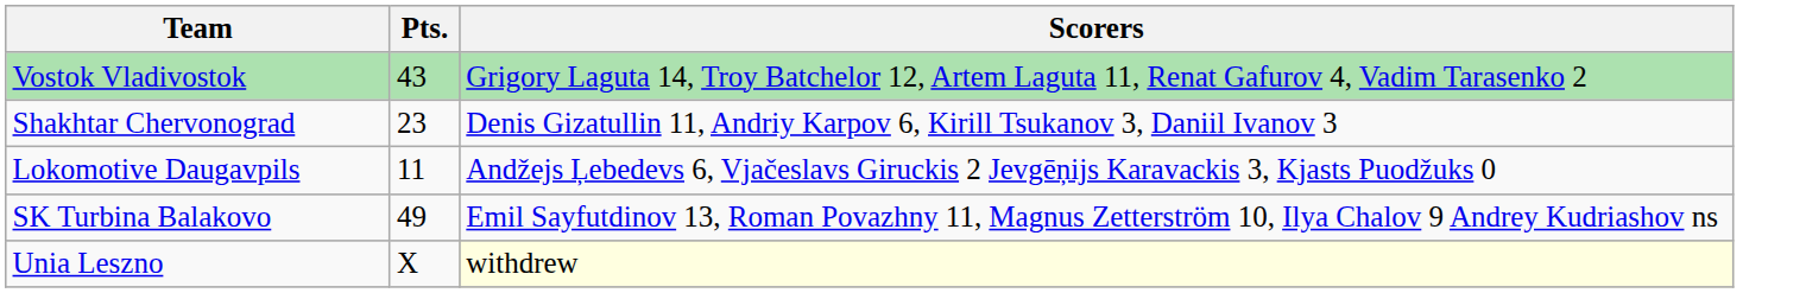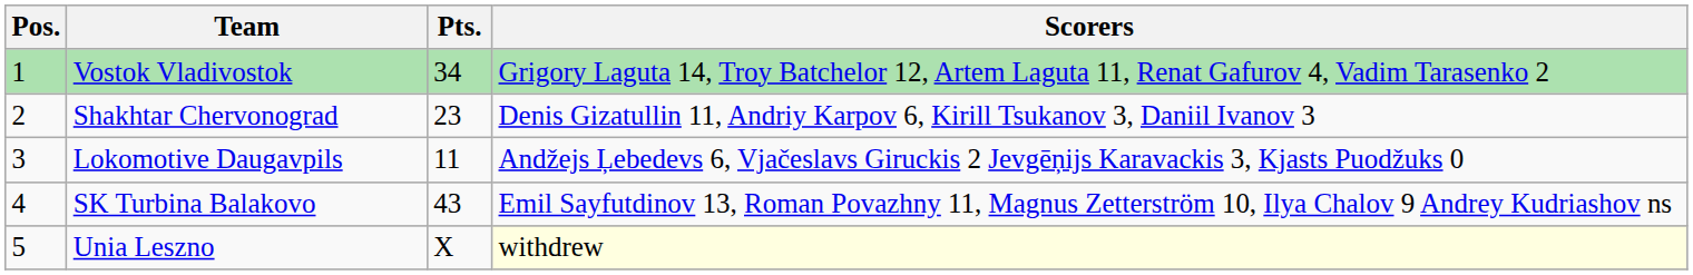 <table class=wikitable>
 <tr>
+<th width=20>Pos.</th>
 <th width=200>Team</th>
 <th width=30>Pts.</th>
 <th width=680>Scorers</th>
 </tr>
 <tr style="background:#ACE1AF;">
+<td>1</td>
 <td align=left> <a href='#'>Vostok Vladivostok</a></td>
-<td>43</td>
+<td>34</td>
 <td><a href='#'>Grigory Laguta</a> 14, <a href='#'>Troy Batchelor</a> 12, <a href='#'>Artem Laguta</a> 11, <a href='#'>Renat Gafurov</a> 4, <a href='#'>Vadim Tarasenko</a> 2</td>
 </tr>
 <tr>
+<td>2</td>
 <td align=left> <a href='#'>Shakhtar Chervonograd</a></td>
 <td>23</td>
 <td><a href='#'>Denis Gizatullin</a> 11, <a href='#'>Andriy Karpov</a> 6, <a href='#'>Kirill Tsukanov</a> 3, <a href='#'>Daniil Ivanov</a> 3</td>
 </tr>
 <tr>
+<td>3</td>
 <td align=left> <a href='#'>Lokomotive Daugavpils</a></td>
 <td>11</td>
 <td><a href='#'>Andžejs Ļebedevs</a> 6, <a href='#'>Vjačeslavs Giruckis</a> 2 <a href='#'>Jevgēņijs Karavackis</a> 3, <a href='#'>Kjasts Puodžuks</a> 0</td>
 </tr>
 <tr>
+<td>4</td>
 <td align=left> <a href='#'>SK Turbina Balakovo</a></td>
-<td>49</td>
+<td>43</td>
 <td><a href='#'>Emil Sayfutdinov</a> 13, <a href='#'>Roman Povazhny</a> 11, <a href='#'>Magnus Zetterström</a> 10, <a href='#'>Ilya Chalov</a> 9 <a href='#'>Andrey Kudriashov</a> ns</td>
 </tr>
 <tr>
+<td>5</td>
 <td align=left> <a href='#'>Unia Leszno</a></td>
 <td>X</td>
 <td style="background: lightyellow;">withdrew</td>
 </tr>
 </table>
